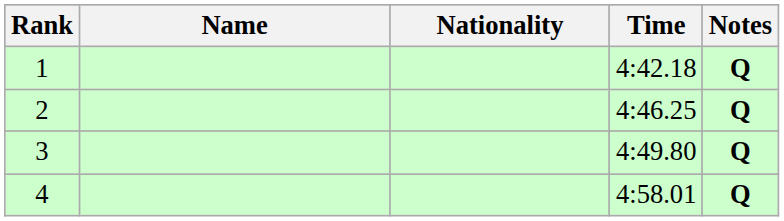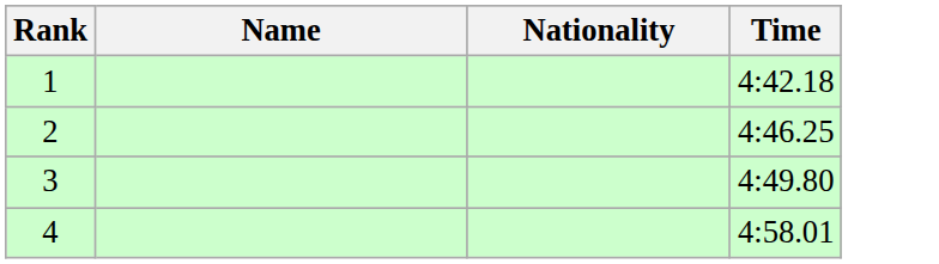 <table class="wikitable sortable" style="text-align:center">
 <tr>
 <th>Rank</th>
 <th style="width:180px">Name</th>
 <th style="width:125px">Nationality</th>
 <th>Time</th>
-<th>Notes</th>
 </tr>
 <tr style="background:#cfc;">
 <td>1</td>
 <td style="text-align:left;"></td>
 <td style="text-align:left;"></td>
 <td>4:42.18</td>
-<td><strong>Q</strong></td>
 </tr>
 <tr style="background:#cfc;">
 <td>2</td>
 <td style="text-align:left;"></td>
 <td style="text-align:left;"></td>
 <td>4:46.25</td>
-<td><strong>Q</strong></td>
 </tr>
 <tr style="background:#cfc;">
 <td>3</td>
 <td style="text-align:left;"></td>
 <td style="text-align:left;"></td>
 <td>4:49.80</td>
-<td><strong>Q</strong></td>
 </tr>
 <tr style="background:#cfc;">
 <td>4</td>
 <td style="text-align:left;"></td>
 <td style="text-align:left;"></td>
 <td>4:58.01</td>
-<td><strong>Q</strong></td>
 </tr>
 </table>
